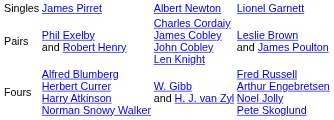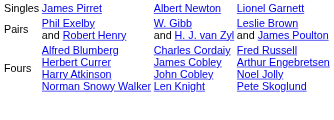 <table>
 <tr>
 <td>Singles</td>
 <td> <a href='#'>James Pirret</a></td>
 <td> <a href='#'>Albert Newton</a></td>
 <td> <a href='#'>Lionel Garnett</a></td>
 </tr>
 <tr>
 <td>Pairs</td>
 <td> <a href='#'>Phil Exelby</a><br>and <a href='#'>Robert Henry</a></td>
-<td> <a href='#'>Charles Cordaiy</a><br><a href='#'>James Cobley</a><br><a href='#'>John Cobley</a><br><a href='#'>Len Knight</a></td>
+<td> <a href='#'>W. Gibb</a><br>and <a href='#'>H. J. van Zyl</a></td>
 <td> <a href='#'>Leslie Brown</a><br>and <a href='#'>James Poulton</a></td>
 </tr>
 <tr>
 <td>Fours</td>
 <td> <a href='#'>Alfred Blumberg</a><br><a href='#'>Herbert Currer</a><br><a href='#'>Harry Atkinson</a><br><a href='#'>Norman Snowy Walker</a></td>
-<td> <a href='#'>W. Gibb</a><br>and <a href='#'>H. J. van Zyl</a></td>
+<td> <a href='#'>Charles Cordaiy</a><br><a href='#'>James Cobley</a><br><a href='#'>John Cobley</a><br><a href='#'>Len Knight</a></td>
 <td> <a href='#'>Fred Russell</a><br><a href='#'>Arthur Engebretsen</a><br><a href='#'>Noel Jolly</a><br><a href='#'>Pete Skoglund</a></td>
 </tr>
 </table>
